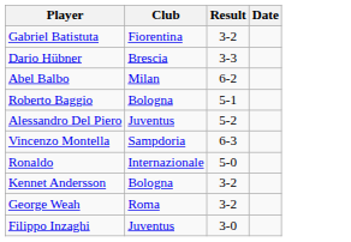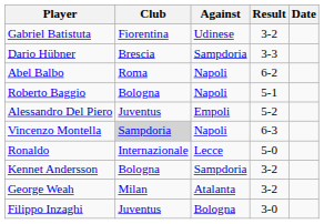 <table class="wikitable sortable">
 <tr>
 <th>Player</th>
 <th>Club</th>
+<th>Against</th>
 <th align="center">Result</th>
 <th>Date</th>
 </tr>
 <tr>
 <td> <a href='#'>Gabriel Batistuta</a></td>
 <td><a href='#'>Fiorentina</a></td>
+<td><a href='#'>Udinese</a></td>
 <td align="center">3-2</td>
 <td></td>
 </tr>
 <tr>
 <td> <a href='#'>Dario Hübner</a></td>
 <td><a href='#'>Brescia</a></td>
+<td><a href='#'>Sampdoria</a></td>
 <td align="center">3-3</td>
 <td></td>
 </tr>
 <tr>
 <td> <a href='#'>Abel Balbo</a></td>
-<td><a href='#'>Milan</a></td>
+<td><a href='#'>Roma</a></td>
+<td><a href='#'>Napoli</a></td>
 <td align="center">6-2</td>
 <td></td>
 </tr>
 <tr>
 <td> <a href='#'>Roberto Baggio</a></td>
 <td><a href='#'>Bologna</a></td>
+<td><a href='#'>Napoli</a></td>
 <td align="center">5-1</td>
 <td></td>
 </tr>
 <tr>
 <td> <a href='#'>Alessandro Del Piero</a></td>
 <td><a href='#'>Juventus</a></td>
+<td><a href='#'>Empoli</a></td>
 <td align="center">5-2</td>
 <td></td>
 </tr>
 <tr>
 <td> <a href='#'>Vincenzo Montella</a></td>
-<td><a href='#'>Sampdoria</a></td>
+<td style="background: lightgrey;"><a href='#'>Sampdoria</a></td>
+<td><a href='#'>Napoli</a></td>
 <td align="center">6-3</td>
 <td></td>
 </tr>
 <tr>
 <td> <a href='#'>Ronaldo</a></td>
 <td><a href='#'>Internazionale</a></td>
+<td><a href='#'>Lecce</a></td>
 <td align="center">5-0</td>
 <td></td>
 </tr>
 <tr>
 <td> <a href='#'>Kennet Andersson</a></td>
 <td><a href='#'>Bologna</a></td>
+<td><a href='#'>Sampdoria</a></td>
 <td align="center">3-2</td>
 <td></td>
 </tr>
 <tr>
 <td> <a href='#'>George Weah</a></td>
-<td><a href='#'>Roma</a></td>
+<td><a href='#'>Milan</a></td>
+<td><a href='#'>Atalanta</a></td>
 <td align="center">3-2</td>
 <td></td>
 </tr>
 <tr>
 <td> <a href='#'>Filippo Inzaghi</a></td>
 <td><a href='#'>Juventus</a></td>
+<td><a href='#'>Bologna</a></td>
 <td align="center">3-0</td>
 <td></td>
 </tr>
 </table>
